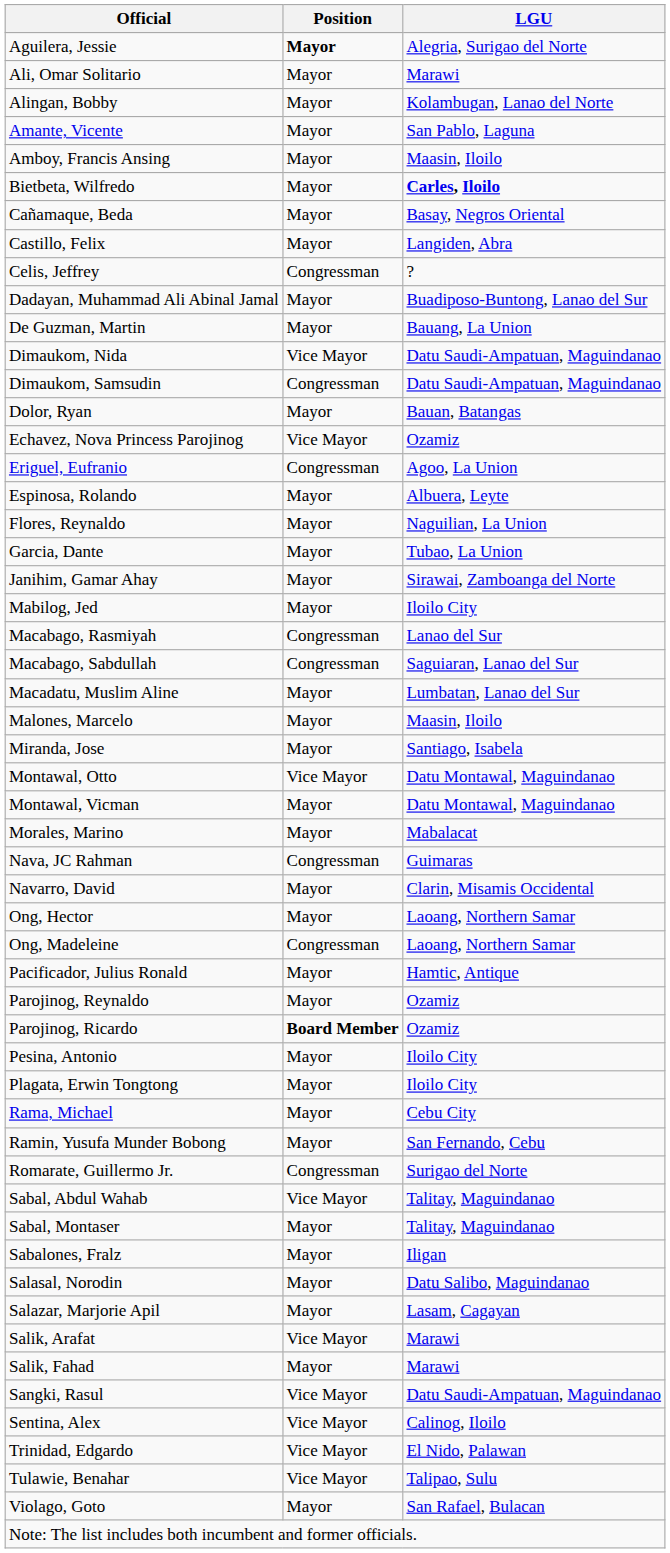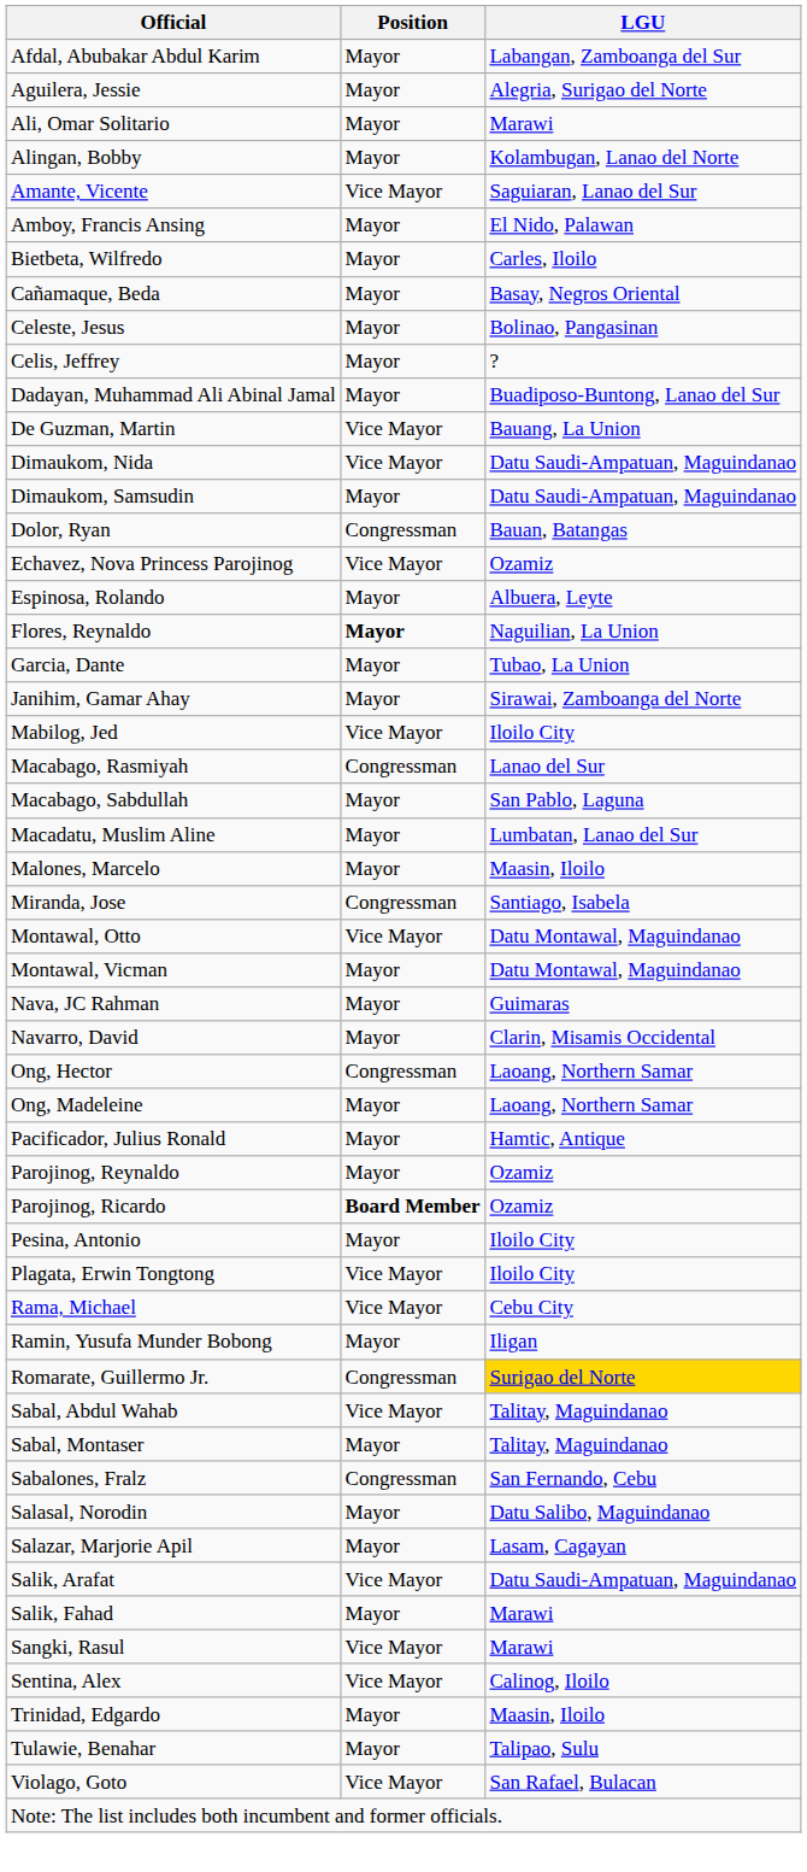 <table class="wikitable sortable" style="margin:1em auto; font-size: 95%;">
 <tr>
 <th>Official</th>
 <th>Position</th>
 <th><a href='#'>LGU</a></th>
 </tr>
 <tr>
+<td>Afdal, Abubakar Abdul Karim</td>
+<td>Mayor</td>
+<td><a href='#'>Labangan</a>, <a href='#'>Zamboanga del Sur</a></td>
+</tr>
+<tr>
 <td>Aguilera, Jessie</td>
-<td><strong>Mayor</strong></td>
+<td>Mayor</td>
 <td><a href='#'>Alegria</a>, <a href='#'>Surigao del Norte</a></td>
 </tr>
 <tr>
 <td>Ali, Omar Solitario</td>
 <td>Mayor</td>
 <td><a href='#'>Marawi</a></td>
 </tr>
 <tr>
 <td>Alingan, Bobby</td>
 <td>Mayor</td>
 <td><a href='#'>Kolambugan</a>, <a href='#'>Lanao del Norte</a></td>
 </tr>
 <tr>
 <td><a href='#'>Amante, Vicente</a></td>
-<td>Mayor</td>
-<td><a href='#'>San Pablo</a>, <a href='#'>Laguna</a></td>
+<td>Vice Mayor</td>
+<td><a href='#'>Saguiaran</a>, <a href='#'>Lanao del Sur</a></td>
 </tr>
 <tr>
 <td>Amboy, Francis Ansing</td>
 <td>Mayor</td>
-<td><a href='#'>Maasin</a>, <a href='#'>Iloilo</a></td>
+<td><a href='#'>El Nido</a>, <a href='#'>Palawan</a></td>
 </tr>
 <tr>
 <td>Bietbeta, Wilfredo</td>
 <td>Mayor</td>
-<td><strong><a href='#'>Carles</a>, <a href='#'>Iloilo</a></strong></td>
+<td><a href='#'>Carles</a>, <a href='#'>Iloilo</a></td>
 </tr>
 <tr>
 <td>Cañamaque, Beda</td>
 <td>Mayor</td>
 <td><a href='#'>Basay</a>, <a href='#'>Negros Oriental</a></td>
 </tr>
 <tr>
-<td>Castillo, Felix</td>
+<td>Celeste, Jesus</td>
 <td>Mayor</td>
-<td><a href='#'>Langiden</a>, <a href='#'>Abra</a></td>
+<td><a href='#'>Bolinao</a>, <a href='#'>Pangasinan</a></td>
 </tr>
 <tr>
 <td>Celis, Jeffrey</td>
-<td>Congressman</td>
+<td>Mayor</td>
 <td>?</td>
 </tr>
 <tr>
 <td>Dadayan, Muhammad Ali Abinal Jamal</td>
 <td>Mayor</td>
 <td><a href='#'>Buadiposo-Buntong</a>, <a href='#'>Lanao del Sur</a></td>
 </tr>
 <tr>
 <td>De Guzman, Martin</td>
-<td>Mayor</td>
+<td>Vice Mayor</td>
 <td><a href='#'>Bauang</a>, <a href='#'>La Union</a></td>
 </tr>
 <tr>
 <td>Dimaukom, Nida</td>
 <td>Vice Mayor</td>
 <td><a href='#'>Datu Saudi-Ampatuan</a>, <a href='#'>Maguindanao</a></td>
 </tr>
 <tr>
 <td>Dimaukom, Samsudin</td>
-<td>Congressman</td>
+<td>Mayor</td>
 <td><a href='#'>Datu Saudi-Ampatuan</a>, <a href='#'>Maguindanao</a></td>
 </tr>
 <tr>
 <td>Dolor, Ryan</td>
-<td>Mayor</td>
+<td>Congressman</td>
 <td><a href='#'>Bauan</a>, <a href='#'>Batangas</a></td>
 </tr>
 <tr>
 <td>Echavez, Nova Princess Parojinog</td>
 <td>Vice Mayor</td>
 <td><a href='#'>Ozamiz</a></td>
 </tr>
 <tr>
-<td><a href='#'>Eriguel, Eufranio</a></td>
-<td>Congressman</td>
-<td><a href='#'>Agoo</a>, <a href='#'>La Union</a></td>
-</tr>
-<tr>
 <td>Espinosa, Rolando</td>
 <td>Mayor</td>
 <td><a href='#'>Albuera</a>, <a href='#'>Leyte</a></td>
 </tr>
 <tr>
 <td>Flores, Reynaldo</td>
-<td>Mayor</td>
+<td><strong>Mayor</strong></td>
 <td><a href='#'>Naguilian</a>, <a href='#'>La Union</a></td>
 </tr>
 <tr>
 <td>Garcia, Dante</td>
 <td>Mayor</td>
 <td><a href='#'>Tubao</a>, <a href='#'>La Union</a></td>
 </tr>
 <tr>
 <td>Janihim, Gamar Ahay</td>
 <td>Mayor</td>
 <td><a href='#'>Sirawai</a>, <a href='#'>Zamboanga del Norte</a></td>
 </tr>
 <tr>
 <td>Mabilog, Jed</td>
-<td>Mayor</td>
+<td>Vice Mayor</td>
 <td><a href='#'>Iloilo City</a></td>
 </tr>
 <tr>
 <td>Macabago, Rasmiyah</td>
 <td>Congressman</td>
 <td><a href='#'>Lanao del Sur</a></td>
 </tr>
 <tr>
 <td>Macabago, Sabdullah</td>
-<td>Congressman</td>
-<td><a href='#'>Saguiaran</a>, <a href='#'>Lanao del Sur</a></td>
+<td>Mayor</td>
+<td><a href='#'>San Pablo</a>, <a href='#'>Laguna</a></td>
 </tr>
 <tr>
 <td>Macadatu, Muslim Aline</td>
 <td>Mayor</td>
 <td><a href='#'>Lumbatan</a>, <a href='#'>Lanao del Sur</a></td>
 </tr>
 <tr>
 <td>Malones, Marcelo</td>
 <td>Mayor</td>
 <td><a href='#'>Maasin</a>, <a href='#'>Iloilo</a></td>
 </tr>
 <tr>
 <td>Miranda, Jose</td>
-<td>Mayor</td>
+<td>Congressman</td>
 <td><a href='#'>Santiago</a>, <a href='#'>Isabela</a></td>
 </tr>
 <tr>
 <td>Montawal, Otto</td>
 <td>Vice Mayor</td>
 <td><a href='#'>Datu Montawal</a>, <a href='#'>Maguindanao</a></td>
 </tr>
 <tr>
 <td>Montawal, Vicman</td>
 <td>Mayor</td>
 <td><a href='#'>Datu Montawal</a>, <a href='#'>Maguindanao</a></td>
 </tr>
 <tr>
-<td>Morales, Marino</td>
+<td>Nava, JC Rahman</td>
 <td>Mayor</td>
-<td><a href='#'>Mabalacat</a></td>
-</tr>
-<tr>
-<td>Nava, JC Rahman</td>
-<td>Congressman</td>
 <td><a href='#'>Guimaras</a></td>
 </tr>
 <tr>
 <td>Navarro, David</td>
 <td>Mayor</td>
 <td><a href='#'>Clarin</a>, <a href='#'>Misamis Occidental</a></td>
 </tr>
 <tr>
 <td>Ong, Hector</td>
-<td>Mayor</td>
+<td>Congressman</td>
 <td><a href='#'>Laoang</a>, <a href='#'>Northern Samar</a></td>
 </tr>
 <tr>
 <td>Ong, Madeleine</td>
-<td>Congressman</td>
+<td>Mayor</td>
 <td><a href='#'>Laoang</a>, <a href='#'>Northern Samar</a></td>
 </tr>
 <tr>
 <td>Pacificador, Julius Ronald</td>
 <td>Mayor</td>
 <td><a href='#'>Hamtic</a>, <a href='#'>Antique</a></td>
 </tr>
 <tr>
 <td>Parojinog, Reynaldo</td>
 <td>Mayor</td>
 <td><a href='#'>Ozamiz</a></td>
 </tr>
 <tr>
 <td>Parojinog, Ricardo</td>
 <td><strong>Board Member</strong></td>
 <td><a href='#'>Ozamiz</a></td>
 </tr>
 <tr>
 <td>Pesina, Antonio</td>
 <td>Mayor</td>
 <td><a href='#'>Iloilo City</a></td>
 </tr>
 <tr>
 <td>Plagata, Erwin Tongtong</td>
-<td>Mayor</td>
+<td>Vice Mayor</td>
 <td><a href='#'>Iloilo City</a></td>
 </tr>
 <tr>
 <td><a href='#'>Rama, Michael</a></td>
-<td>Mayor</td>
+<td>Vice Mayor</td>
 <td><a href='#'>Cebu City</a></td>
 </tr>
 <tr>
 <td>Ramin, Yusufa Munder Bobong</td>
 <td>Mayor</td>
-<td><a href='#'>San Fernando</a>, <a href='#'>Cebu</a></td>
+<td><a href='#'>Iligan</a></td>
 </tr>
 <tr>
 <td>Romarate, Guillermo Jr.</td>
 <td>Congressman</td>
-<td><a href='#'>Surigao del Norte</a></td>
+<td style="background: gold;"><a href='#'>Surigao del Norte</a></td>
 </tr>
 <tr>
 <td>Sabal, Abdul Wahab</td>
 <td>Vice Mayor</td>
 <td><a href='#'>Talitay</a>, <a href='#'>Maguindanao</a></td>
 </tr>
 <tr>
 <td>Sabal, Montaser</td>
 <td>Mayor</td>
 <td><a href='#'>Talitay</a>, <a href='#'>Maguindanao</a></td>
 </tr>
 <tr>
 <td>Sabalones, Fralz</td>
-<td>Mayor</td>
-<td><a href='#'>Iligan</a></td>
+<td>Congressman</td>
+<td><a href='#'>San Fernando</a>, <a href='#'>Cebu</a></td>
 </tr>
 <tr>
 <td>Salasal, Norodin</td>
 <td>Mayor</td>
 <td><a href='#'>Datu Salibo</a>, <a href='#'>Maguindanao</a></td>
 </tr>
 <tr>
 <td>Salazar, Marjorie Apil</td>
 <td>Mayor</td>
 <td><a href='#'>Lasam</a>, <a href='#'>Cagayan</a></td>
 </tr>
 <tr>
 <td>Salik, Arafat</td>
 <td>Vice Mayor</td>
-<td><a href='#'>Marawi</a></td>
+<td><a href='#'>Datu Saudi-Ampatuan</a>, <a href='#'>Maguindanao</a></td>
 </tr>
 <tr>
 <td>Salik, Fahad</td>
 <td>Mayor</td>
 <td><a href='#'>Marawi</a></td>
 </tr>
 <tr>
 <td>Sangki, Rasul</td>
 <td>Vice Mayor</td>
-<td><a href='#'>Datu Saudi-Ampatuan</a>, <a href='#'>Maguindanao</a></td>
+<td><a href='#'>Marawi</a></td>
 </tr>
 <tr>
 <td>Sentina, Alex</td>
 <td>Vice Mayor</td>
 <td><a href='#'>Calinog</a>, <a href='#'>Iloilo</a></td>
 </tr>
 <tr>
 <td>Trinidad, Edgardo</td>
-<td>Vice Mayor</td>
-<td><a href='#'>El Nido</a>, <a href='#'>Palawan</a></td>
+<td>Mayor</td>
+<td><a href='#'>Maasin</a>, <a href='#'>Iloilo</a></td>
 </tr>
 <tr>
 <td>Tulawie, Benahar</td>
-<td>Vice Mayor</td>
+<td>Mayor</td>
 <td><a href='#'>Talipao</a>, <a href='#'>Sulu</a></td>
 </tr>
 <tr>
 <td>Violago, Goto</td>
-<td>Mayor</td>
+<td>Vice Mayor</td>
 <td><a href='#'>San Rafael</a>, <a href='#'>Bulacan</a></td>
 </tr>
 <tr class="sortbottom">
 <td colspan="3" align="left">Note: The list includes both incumbent and former officials.</td>
 </tr>
 </table>
